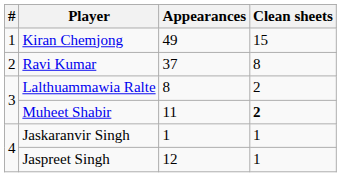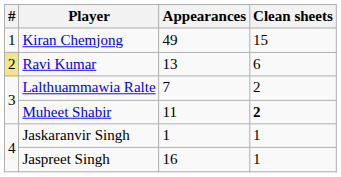 <table class="wikitable">
 <tr>
 <th>#</th>
 <th>Player</th>
 <th>Appearances</th>
 <th>Clean sheets</th>
 </tr>
 <tr>
 <td>1</td>
 <td> <a href='#'>Kiran Chemjong</a></td>
 <td>49</td>
 <td>15</td>
 </tr>
 <tr>
-<td>2</td>
+<td style="background: khaki;">2</td>
 <td><a href='#'>Ravi Kumar</a></td>
-<td>37</td>
-<td>8</td>
+<td>13</td>
+<td>6</td>
 </tr>
 <tr>
 <td rowspan="2">3</td>
 <td><a href='#'>Lalthuammawia Ralte</a></td>
-<td>8</td>
+<td>7</td>
 <td>2</td>
 </tr>
 <tr>
 <td><a href='#'>Muheet Shabir</a></td>
 <td>11</td>
 <td><strong>2</strong></td>
 </tr>
 <tr>
 <td rowspan="2">4</td>
 <td>Jaskaranvir Singh</td>
 <td>1</td>
 <td>1</td>
 </tr>
 <tr>
 <td>Jaspreet Singh</td>
-<td>12</td>
+<td>16</td>
 <td>1</td>
 </tr>
 </table>
